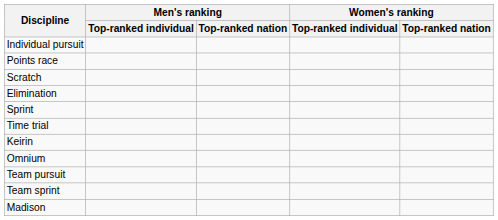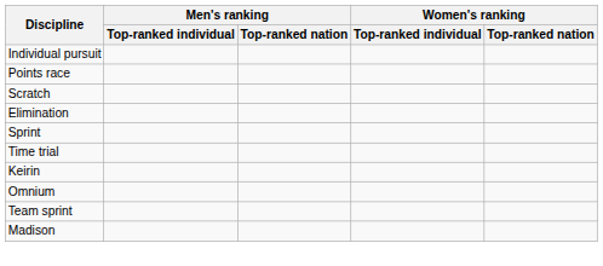 <table class="wikitable">
 <tr>
 <th rowspan=2>Discipline</th>
 <th colspan=2>Men's ranking</th>
 <th colspan=2>Women's ranking</th>
 </tr>
 <tr>
 <th>Top-ranked individual</th>
 <th>Top-ranked nation</th>
 <th>Top-ranked individual</th>
 <th>Top-ranked nation</th>
 </tr>
 <tr>
 <td>Individual pursuit</td>
 <td></td>
 <td></td>
 <td></td>
 <td></td>
 </tr>
 <tr>
 <td>Points race</td>
 <td></td>
 <td></td>
 <td></td>
 <td></td>
 </tr>
 <tr>
 <td>Scratch</td>
 <td></td>
 <td></td>
 <td></td>
 <td></td>
 </tr>
 <tr>
 <td>Elimination</td>
 <td></td>
 <td></td>
 <td></td>
 <td></td>
 </tr>
 <tr>
 <td>Sprint</td>
 <td></td>
 <td></td>
 <td></td>
 <td></td>
 </tr>
 <tr>
 <td>Time trial</td>
 <td></td>
 <td></td>
 <td></td>
 <td></td>
 </tr>
 <tr>
 <td>Keirin</td>
 <td></td>
 <td></td>
 <td></td>
 <td></td>
 </tr>
 <tr>
 <td>Omnium</td>
 <td></td>
 <td></td>
 <td></td>
 <td></td>
 </tr>
 <tr>
-<td>Team pursuit</td>
-<td></td>
-<td></td>
-<td></td>
-<td></td>
-</tr>
-<tr>
 <td>Team sprint</td>
 <td></td>
 <td></td>
 <td></td>
 <td></td>
 </tr>
 <tr>
 <td>Madison</td>
 <td></td>
 <td></td>
 <td></td>
 <td></td>
 </tr>
 </table>
